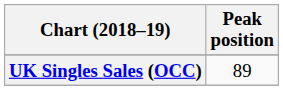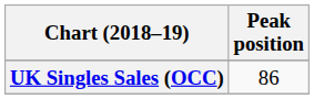 <table class="wikitable sortable plainrowheaders" style="text-align:center">
 <tr>
 <th scope="col">Chart (2018–19)</th>
 <th scope="col">Peak<br>position</th>
 </tr>
 <tr>
 </tr>
 <tr>
 </tr>
 <tr>
 <th scope="row"><a href='#'>UK Singles Sales</a> (<a href='#'>OCC</a>)</th>
-<td>89</td>
+<td>86</td>
 </tr>
 <tr>
 </tr>
 <tr>
 </tr>
 <tr>
 </tr>
 </table>
